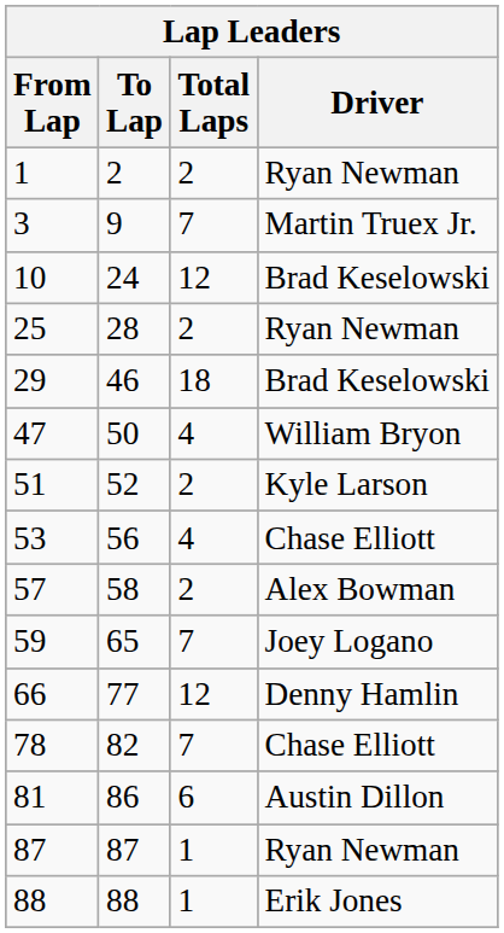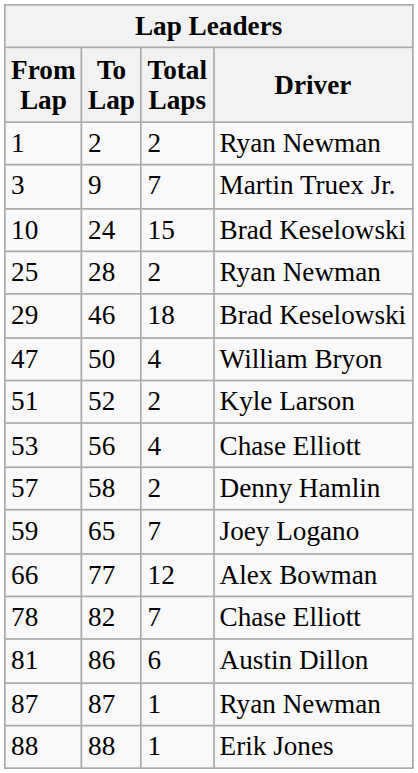 <table class="wikitable">
 <tr>
 <th colspan=4>Lap Leaders</th>
 </tr>
 <tr>
 <th>From<br>Lap</th>
 <th>To<br>Lap</th>
 <th>Total<br>Laps</th>
 <th>Driver</th>
 </tr>
 <tr>
 <td>1</td>
 <td>2</td>
 <td>2</td>
 <td>Ryan Newman</td>
 </tr>
 <tr>
 <td>3</td>
 <td>9</td>
 <td>7</td>
 <td>Martin Truex Jr.</td>
 </tr>
 <tr>
 <td>10</td>
 <td>24</td>
-<td>12</td>
+<td>15</td>
 <td>Brad Keselowski</td>
 </tr>
 <tr>
 <td>25</td>
 <td>28</td>
 <td>2</td>
 <td>Ryan Newman</td>
 </tr>
 <tr>
 <td>29</td>
 <td>46</td>
 <td>18</td>
 <td>Brad Keselowski</td>
 </tr>
 <tr>
 <td>47</td>
 <td>50</td>
 <td>4</td>
 <td>William Bryon</td>
 </tr>
 <tr>
 <td>51</td>
 <td>52</td>
 <td>2</td>
 <td>Kyle Larson</td>
 </tr>
 <tr>
 <td>53</td>
 <td>56</td>
 <td>4</td>
 <td>Chase Elliott</td>
 </tr>
 <tr>
 <td>57</td>
 <td>58</td>
 <td>2</td>
-<td>Alex Bowman</td>
+<td>Denny Hamlin</td>
 </tr>
 <tr>
 <td>59</td>
 <td>65</td>
 <td>7</td>
 <td>Joey Logano</td>
 </tr>
 <tr>
 <td>66</td>
 <td>77</td>
 <td>12</td>
-<td>Denny Hamlin</td>
+<td>Alex Bowman</td>
 </tr>
 <tr>
 <td>78</td>
 <td>82</td>
 <td>7</td>
 <td>Chase Elliott</td>
 </tr>
 <tr>
 <td>81</td>
 <td>86</td>
 <td>6</td>
 <td>Austin Dillon</td>
 </tr>
 <tr>
 <td>87</td>
 <td>87</td>
 <td>1</td>
 <td>Ryan Newman</td>
 </tr>
 <tr>
 <td>88</td>
 <td>88</td>
 <td>1</td>
 <td>Erik Jones</td>
 </tr>
 </table>
